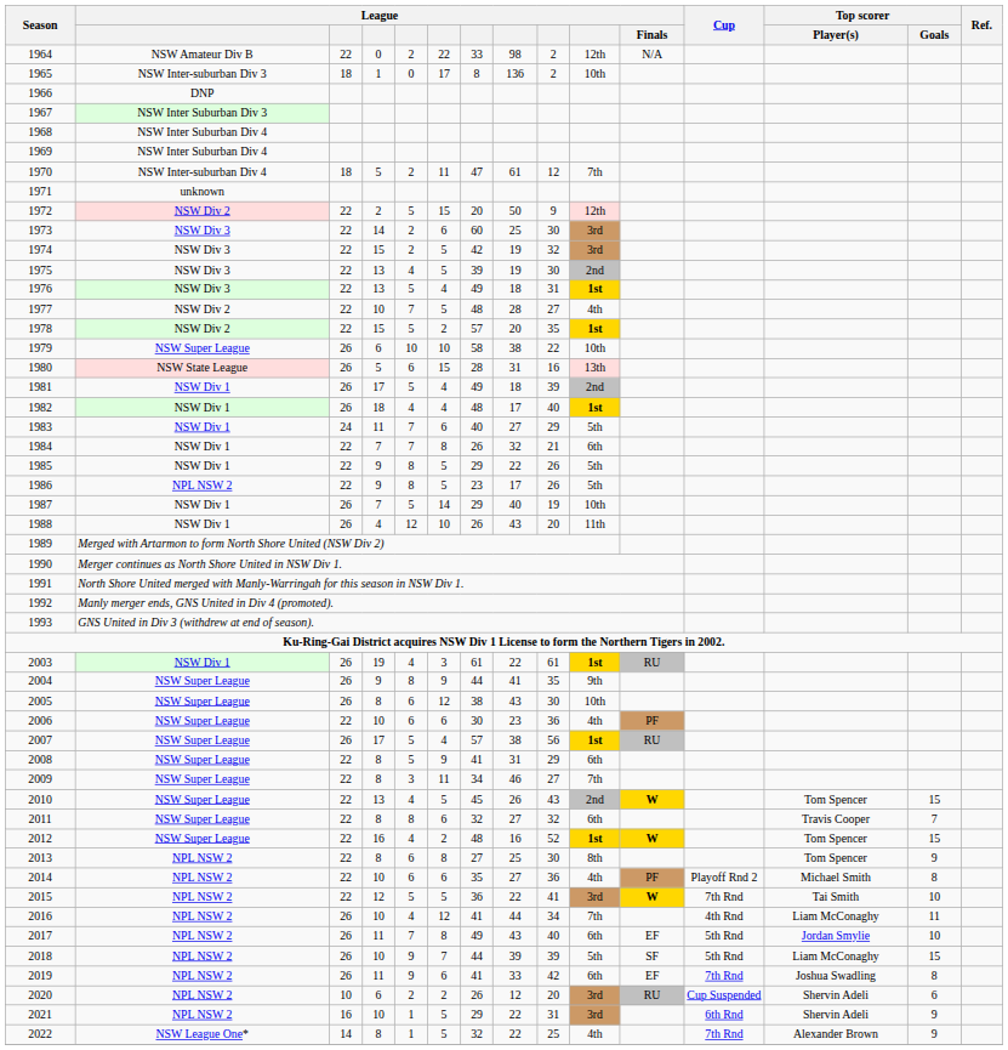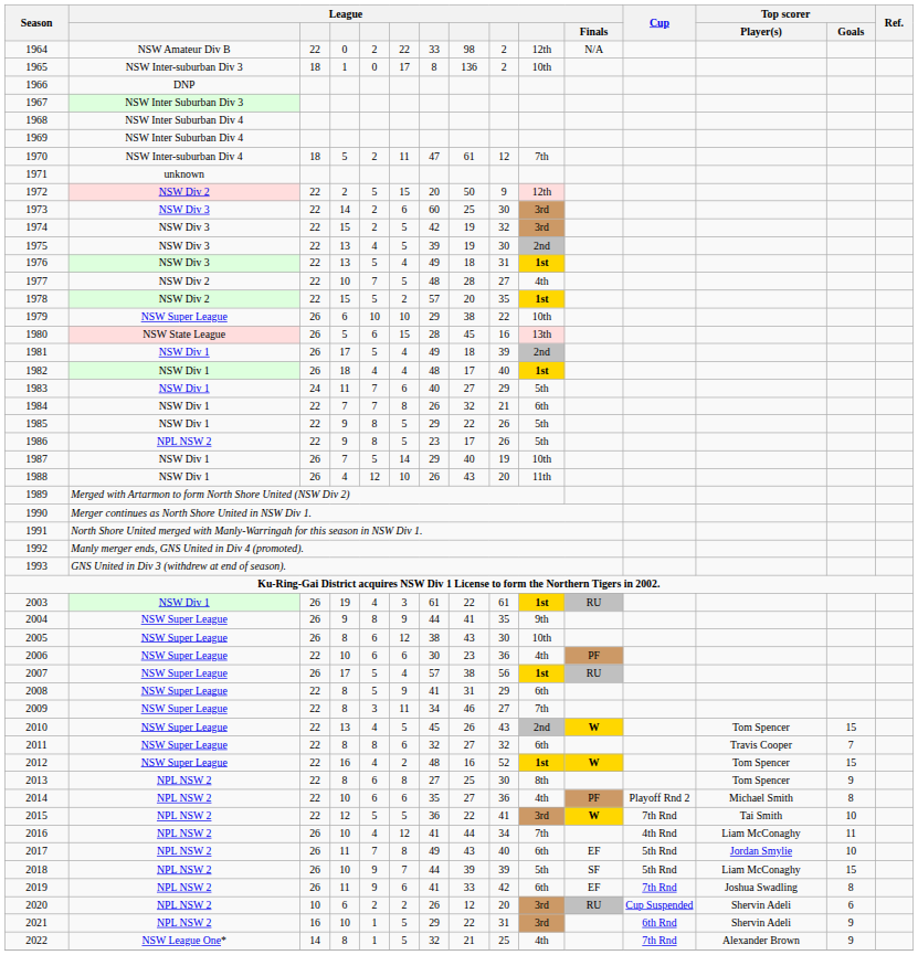 <table class="wikitable" style="text-align:center; font-size:90%;">
 <tr>
 <th rowspan=2 width=7%>Season</th>
 <th colspan=10>League</th>
 <th rowspan=2 width=8%><a href='#'>Cup</a></th>
 <th colspan=2>Top scorer</th>
 <th rowspan=2>Ref.</th>
 </tr>
 <tr>
 <th width=%></th>
 <th width=%></th>
 <th width=%></th>
 <th width=%></th>
 <th width=%></th>
 <th width=%></th>
 <th width=%></th>
 <th width=%></th>
 <th width=%></th>
 <th width=%>Finals</th>
 <th width=%>Player(s)</th>
 <th width=%>Goals</th>
 </tr>
 <tr>
 <td>1964</td>
 <td>NSW Amateur Div B</td>
 <td>22</td>
 <td>0</td>
 <td>2</td>
 <td>22</td>
 <td>33</td>
 <td>98</td>
 <td>2</td>
 <td>12th</td>
 <td>N/A</td>
 <td></td>
 <td></td>
 <td></td>
 <td></td>
 </tr>
 <tr>
 <td>1965</td>
 <td>NSW Inter-suburban Div 3</td>
 <td>18</td>
 <td>1</td>
 <td>0</td>
 <td>17</td>
 <td>8</td>
 <td>136</td>
 <td>2</td>
 <td>10th</td>
 <td></td>
 <td></td>
 <td></td>
 <td></td>
 <td></td>
 </tr>
 <tr>
 <td>1966</td>
 <td>DNP</td>
 <td></td>
 <td></td>
 <td></td>
 <td></td>
 <td></td>
 <td></td>
 <td></td>
 <td></td>
 <td></td>
 <td></td>
 <td></td>
 <td></td>
 <td></td>
 </tr>
 <tr>
 <td>1967</td>
 <td style="background:#DFD">NSW Inter Suburban Div 3 </td>
 <td></td>
 <td></td>
 <td></td>
 <td></td>
 <td></td>
 <td></td>
 <td></td>
 <td></td>
 <td></td>
 <td></td>
 <td></td>
 <td></td>
 <td></td>
 </tr>
 <tr>
 <td>1968</td>
 <td>NSW Inter Suburban Div 4</td>
 <td></td>
 <td></td>
 <td></td>
 <td></td>
 <td></td>
 <td></td>
 <td></td>
 <td></td>
 <td></td>
 <td></td>
 <td></td>
 <td></td>
 <td></td>
 </tr>
 <tr>
 <td>1969</td>
 <td>NSW Inter Suburban Div 4</td>
 <td></td>
 <td></td>
 <td></td>
 <td></td>
 <td></td>
 <td></td>
 <td></td>
 <td></td>
 <td></td>
 <td></td>
 <td></td>
 <td></td>
 <td></td>
 </tr>
 <tr>
 <td>1970</td>
 <td>NSW Inter-suburban Div 4</td>
 <td>18</td>
 <td>5</td>
 <td>2</td>
 <td>11</td>
 <td>47</td>
 <td>61</td>
 <td>12</td>
 <td>7th</td>
 <td></td>
 <td></td>
 <td></td>
 <td></td>
 <td></td>
 </tr>
 <tr>
 <td>1971</td>
 <td>unknown</td>
 <td></td>
 <td></td>
 <td></td>
 <td></td>
 <td></td>
 <td></td>
 <td></td>
 <td></td>
 <td></td>
 <td></td>
 <td></td>
 <td></td>
 <td></td>
 </tr>
 <tr>
 <td>1972</td>
 <td style="background:#FDD"><a href='#'>NSW Div 2</a> </td>
 <td>22</td>
 <td>2</td>
 <td>5</td>
 <td>15</td>
 <td>20</td>
 <td>50</td>
 <td>9</td>
 <td style="background:#FDD">12th</td>
 <td></td>
 <td></td>
 <td></td>
 <td></td>
 <td></td>
 </tr>
 <tr>
 <td>1973</td>
 <td><a href='#'>NSW Div 3</a></td>
 <td>22</td>
 <td>14</td>
 <td>2</td>
 <td>6</td>
 <td>60</td>
 <td>25</td>
 <td>30</td>
 <td bgcolor=#CC9966>3rd</td>
 <td></td>
 <td></td>
 <td></td>
 <td></td>
 <td></td>
 </tr>
 <tr>
 <td>1974</td>
 <td>NSW Div 3</td>
 <td>22</td>
 <td>15</td>
 <td>2</td>
 <td>5</td>
 <td>42</td>
 <td>19</td>
 <td>32</td>
 <td bgcolor=#CC9966>3rd</td>
 <td></td>
 <td></td>
 <td></td>
 <td></td>
 <td></td>
 </tr>
 <tr>
 <td>1975</td>
 <td>NSW Div 3</td>
 <td>22</td>
 <td>13</td>
 <td>4</td>
 <td>5</td>
 <td>39</td>
 <td>19</td>
 <td>30</td>
 <td bgcolor=silver>2nd</td>
 <td></td>
 <td></td>
 <td></td>
 <td></td>
 <td></td>
 </tr>
 <tr>
 <td>1976</td>
 <td style="background:#DFD">NSW Div 3 </td>
 <td>22</td>
 <td>13</td>
 <td>5</td>
 <td>4</td>
 <td>49</td>
 <td>18</td>
 <td>31</td>
 <td bgcolor=gold><strong>1st</strong></td>
 <td></td>
 <td></td>
 <td></td>
 <td></td>
 <td></td>
 </tr>
 <tr>
 <td>1977</td>
 <td>NSW Div 2</td>
 <td>22</td>
 <td>10</td>
 <td>7</td>
 <td>5</td>
 <td>48</td>
 <td>28</td>
 <td>27</td>
 <td>4th</td>
 <td></td>
 <td></td>
 <td></td>
 <td></td>
 <td></td>
 </tr>
 <tr>
 <td>1978</td>
 <td style="background:#DFD">NSW Div 2 </td>
 <td>22</td>
 <td>15</td>
 <td>5</td>
 <td>2</td>
 <td>57</td>
 <td>20</td>
 <td>35</td>
 <td bgcolor=gold><strong>1st</strong></td>
 <td></td>
 <td></td>
 <td></td>
 <td></td>
 <td></td>
 </tr>
 <tr>
 <td>1979</td>
 <td><a href='#'>NSW Super League</a></td>
 <td>26</td>
 <td>6</td>
 <td>10</td>
 <td>10</td>
-<td>58</td>
+<td>29</td>
 <td>38</td>
 <td>22</td>
 <td>10th</td>
 <td></td>
 <td></td>
 <td></td>
 <td></td>
 <td></td>
 </tr>
 <tr>
 <td>1980</td>
 <td style="background:#FDD">NSW State League </td>
 <td>26</td>
 <td>5</td>
 <td>6</td>
 <td>15</td>
 <td>28</td>
-<td>31</td>
+<td>45</td>
 <td>16</td>
 <td style="background:#FDD">13th</td>
 <td></td>
 <td></td>
 <td></td>
 <td></td>
 <td></td>
 </tr>
 <tr>
 <td>1981</td>
 <td><a href='#'>NSW Div 1</a></td>
 <td>26</td>
 <td>17</td>
 <td>5</td>
 <td>4</td>
 <td>49</td>
 <td>18</td>
 <td>39</td>
 <td bgcolor=silver>2nd</td>
 <td></td>
 <td></td>
 <td></td>
 <td></td>
 <td></td>
 </tr>
 <tr>
 <td>1982</td>
 <td style="background:#DFD">NSW Div 1 </td>
 <td>26</td>
 <td>18</td>
 <td>4</td>
 <td>4</td>
 <td>48</td>
 <td>17</td>
 <td>40</td>
 <td bgcolor=gold><strong>1st</strong></td>
 <td></td>
 <td></td>
 <td></td>
 <td></td>
 <td></td>
 </tr>
 <tr>
 <td>1983</td>
 <td><a href='#'>NSW Div 1</a></td>
 <td>24</td>
 <td>11</td>
 <td>7</td>
 <td>6</td>
 <td>40</td>
 <td>27</td>
 <td>29</td>
 <td>5th</td>
 <td></td>
 <td></td>
 <td></td>
 <td></td>
 <td></td>
 </tr>
 <tr>
 <td>1984</td>
 <td>NSW Div 1</td>
 <td>22</td>
 <td>7</td>
 <td>7</td>
 <td>8</td>
 <td>26</td>
 <td>32</td>
 <td>21</td>
 <td>6th</td>
 <td></td>
 <td></td>
 <td></td>
 <td></td>
 <td></td>
 </tr>
 <tr>
 <td>1985</td>
 <td>NSW Div 1</td>
 <td>22</td>
 <td>9</td>
 <td>8</td>
 <td>5</td>
 <td>29</td>
 <td>22</td>
 <td>26</td>
 <td>5th</td>
 <td></td>
 <td></td>
 <td></td>
 <td></td>
 <td></td>
 </tr>
 <tr>
 <td>1986</td>
 <td><a href='#'>NPL NSW 2</a></td>
 <td>22</td>
 <td>9</td>
 <td>8</td>
 <td>5</td>
 <td>23</td>
 <td>17</td>
 <td>26</td>
 <td>5th</td>
 <td></td>
 <td></td>
 <td></td>
 <td></td>
 <td></td>
 </tr>
 <tr>
 <td>1987</td>
 <td>NSW Div 1</td>
 <td>26</td>
 <td>7</td>
 <td>5</td>
 <td>14</td>
 <td>29</td>
 <td>40</td>
 <td>19</td>
 <td>10th</td>
 <td></td>
 <td></td>
 <td></td>
 <td></td>
 <td></td>
 </tr>
 <tr>
 <td>1988</td>
 <td>NSW Div 1</td>
 <td>26</td>
 <td>4</td>
 <td>12</td>
 <td>10</td>
 <td>26</td>
 <td>43</td>
 <td>20</td>
 <td>11th</td>
 <td></td>
 <td></td>
 <td></td>
 <td></td>
 <td></td>
 </tr>
 <tr>
 <td>1989</td>
 <td colspan=9 style="text-align:left"><em>Merged with Artarmon to form North Shore United (NSW Div 2)</em></td>
 <td></td>
 <td></td>
 <td></td>
 <td></td>
 <td></td>
 </tr>
 <tr>
 <td>1990</td>
 <td style="text-align:left" colspan=10><em>Merger continues as North Shore United in NSW Div 1.</em></td>
 <td></td>
 <td></td>
 <td></td>
 <td></td>
 </tr>
 <tr>
 <td>1991</td>
 <td style="text-align:left" colspan=10><em>North Shore United merged with Manly-Warringah for this season in NSW Div 1.</em></td>
 <td></td>
 <td></td>
 <td></td>
 <td></td>
 </tr>
 <tr>
 <td>1992</td>
 <td colspan=10 style="text-align:left"><em>Manly merger ends, GNS United in Div 4 (promoted).</em></td>
 <td></td>
 <td></td>
 <td></td>
 <td></td>
 </tr>
 <tr>
 <td>1993</td>
 <td colspan=10 style="text-align:left"><em>GNS United in Div 3 (withdrew at end of season).</em></td>
 <td></td>
 <td></td>
 <td></td>
 <td></td>
 </tr>
 <tr>
 <td colspan=15><strong>Ku-Ring-Gai District acquires NSW Div 1 License to form the Northern Tigers in 2002.</strong></td>
 </tr>
 <tr>
 <td>2003</td>
 <td style="background:#DFD"><a href='#'>NSW Div 1</a> </td>
 <td>26</td>
 <td>19</td>
 <td>4</td>
 <td>3</td>
 <td>61</td>
 <td>22</td>
 <td>61</td>
 <td bgcolor=gold><strong>1st</strong></td>
 <td bgcolor=silver>RU</td>
 <td></td>
 <td></td>
 <td></td>
 <td></td>
 </tr>
 <tr>
 <td>2004</td>
 <td><a href='#'>NSW Super League</a></td>
 <td>26</td>
 <td>9</td>
 <td>8</td>
 <td>9</td>
 <td>44</td>
 <td>41</td>
 <td>35</td>
 <td>9th</td>
 <td></td>
 <td></td>
 <td></td>
 <td></td>
 <td></td>
 </tr>
 <tr>
 <td>2005</td>
 <td><a href='#'>NSW Super League</a></td>
 <td>26</td>
 <td>8</td>
 <td>6</td>
 <td>12</td>
 <td>38</td>
 <td>43</td>
 <td>30</td>
 <td>10th</td>
 <td></td>
 <td></td>
 <td></td>
 <td></td>
 <td></td>
 </tr>
 <tr>
 <td>2006</td>
 <td><a href='#'>NSW Super League</a></td>
 <td>22</td>
 <td>10</td>
 <td>6</td>
 <td>6</td>
 <td>30</td>
 <td>23</td>
 <td>36</td>
 <td>4th</td>
 <td bgcolor=#CC9966>PF</td>
 <td></td>
 <td></td>
 <td></td>
 <td></td>
 </tr>
 <tr>
 <td>2007</td>
 <td><a href='#'>NSW Super League</a></td>
 <td>26</td>
 <td>17</td>
 <td>5</td>
 <td>4</td>
 <td>57</td>
 <td>38</td>
 <td>56</td>
 <td bgcolor=gold><strong>1st</strong></td>
 <td bgcolor=silver>RU</td>
 <td></td>
 <td></td>
 <td></td>
 <td></td>
 </tr>
 <tr>
 <td>2008</td>
 <td><a href='#'>NSW Super League</a></td>
 <td>22</td>
 <td>8</td>
 <td>5</td>
 <td>9</td>
 <td>41</td>
 <td>31</td>
 <td>29</td>
 <td>6th</td>
 <td></td>
 <td></td>
 <td></td>
 <td></td>
 <td></td>
 </tr>
 <tr>
 <td>2009</td>
 <td><a href='#'>NSW Super League</a></td>
 <td>22</td>
 <td>8</td>
 <td>3</td>
 <td>11</td>
 <td>34</td>
 <td>46</td>
 <td>27</td>
 <td>7th</td>
 <td></td>
 <td></td>
 <td></td>
 <td></td>
 <td></td>
 </tr>
 <tr>
 <td>2010</td>
 <td><a href='#'>NSW Super League</a></td>
 <td>22</td>
 <td>13</td>
 <td>4</td>
 <td>5</td>
 <td>45</td>
 <td>26</td>
 <td>43</td>
 <td bgcolor=silver>2nd</td>
 <td bgcolor=gold><strong>W</strong></td>
 <td></td>
 <td>Tom Spencer</td>
 <td>15</td>
 <td></td>
 </tr>
 <tr>
 <td>2011</td>
 <td><a href='#'>NSW Super League</a></td>
 <td>22</td>
 <td>8</td>
 <td>8</td>
 <td>6</td>
 <td>32</td>
 <td>27</td>
 <td>32</td>
 <td>6th</td>
 <td></td>
 <td></td>
 <td>Travis Cooper</td>
 <td>7</td>
 <td></td>
 </tr>
 <tr>
 <td>2012</td>
 <td><a href='#'>NSW Super League</a></td>
 <td>22</td>
 <td>16</td>
 <td>4</td>
 <td>2</td>
 <td>48</td>
 <td>16</td>
 <td>52</td>
 <td bgcolor=gold><strong>1st</strong></td>
 <td bgcolor=gold><strong>W</strong></td>
 <td></td>
 <td>Tom Spencer</td>
 <td>15</td>
 <td></td>
 </tr>
 <tr>
 <td>2013</td>
 <td><a href='#'>NPL NSW 2</a></td>
 <td>22</td>
 <td>8</td>
 <td>6</td>
 <td>8</td>
 <td>27</td>
 <td>25</td>
 <td>30</td>
 <td>8th</td>
 <td></td>
 <td></td>
 <td>Tom Spencer</td>
 <td>9</td>
 <td></td>
 </tr>
 <tr>
 <td>2014</td>
 <td><a href='#'>NPL NSW 2</a></td>
 <td>22</td>
 <td>10</td>
 <td>6</td>
 <td>6</td>
 <td>35</td>
 <td>27</td>
 <td>36</td>
 <td>4th</td>
 <td bgcolor=#CC9966>PF</td>
 <td>Playoff Rnd 2</td>
 <td>Michael Smith</td>
 <td>8</td>
 <td></td>
 </tr>
 <tr>
 <td>2015</td>
 <td><a href='#'>NPL NSW 2</a></td>
 <td>22</td>
 <td>12</td>
 <td>5</td>
 <td>5</td>
 <td>36</td>
 <td>22</td>
 <td>41</td>
 <td bgcolor=#cc9966>3rd</td>
 <td bgcolor=gold><strong>W</strong></td>
 <td>7th Rnd</td>
 <td>Tai Smith</td>
 <td>10</td>
 <td></td>
 </tr>
 <tr>
 <td>2016</td>
 <td><a href='#'>NPL NSW 2</a></td>
 <td>26</td>
 <td>10</td>
 <td>4</td>
 <td>12</td>
 <td>41</td>
 <td>44</td>
 <td>34</td>
 <td>7th</td>
 <td></td>
 <td>4th Rnd</td>
 <td>Liam McConaghy</td>
 <td>11</td>
 <td></td>
 </tr>
 <tr>
 <td>2017</td>
 <td><a href='#'>NPL NSW 2</a></td>
 <td>26</td>
 <td>11</td>
 <td>7</td>
 <td>8</td>
 <td>49</td>
 <td>43</td>
 <td>40</td>
 <td>6th</td>
 <td>EF</td>
 <td>5th Rnd</td>
 <td><a href='#'>Jordan Smylie</a></td>
 <td>10</td>
 <td></td>
 </tr>
 <tr>
 <td>2018</td>
 <td><a href='#'>NPL NSW 2</a></td>
 <td>26</td>
 <td>10</td>
 <td>9</td>
 <td>7</td>
 <td>44</td>
 <td>39</td>
 <td>39</td>
 <td>5th</td>
 <td>SF</td>
 <td>5th Rnd</td>
 <td>Liam McConaghy</td>
 <td>15</td>
 <td></td>
 </tr>
 <tr>
 <td>2019</td>
 <td><a href='#'>NPL NSW 2</a></td>
 <td>26</td>
 <td>11</td>
 <td>9</td>
 <td>6</td>
 <td>41</td>
 <td>33</td>
 <td>42</td>
 <td>6th</td>
 <td>EF</td>
 <td><a href='#'>7th Rnd</a></td>
 <td>Joshua Swadling</td>
 <td>8</td>
 <td></td>
 </tr>
 <tr>
 <td>2020</td>
 <td><a href='#'>NPL NSW 2</a></td>
 <td>10</td>
 <td>6</td>
 <td>2</td>
 <td>2</td>
 <td>26</td>
 <td>12</td>
 <td>20</td>
 <td bgcolor=#cc9966>3rd</td>
 <td bgcolor=silver>RU</td>
 <td><a href='#'>Cup Suspended</a></td>
 <td>Shervin Adeli</td>
 <td>6</td>
 <td></td>
 </tr>
 <tr>
 <td>2021</td>
 <td><a href='#'>NPL NSW 2</a></td>
 <td>16</td>
 <td>10</td>
 <td>1</td>
 <td>5</td>
 <td>29</td>
 <td>22</td>
 <td>31</td>
 <td bgcolor=#cc9966>3rd</td>
 <td></td>
 <td><a href='#'>6th Rnd</a></td>
 <td>Shervin Adeli</td>
 <td>9</td>
 <td></td>
 </tr>
 <tr>
 <td>2022</td>
 <td><a href='#'>NSW League One</a>*</td>
 <td>14</td>
 <td>8</td>
 <td>1</td>
 <td>5</td>
 <td>32</td>
-<td>22</td>
+<td>21</td>
 <td>25</td>
 <td>4th</td>
 <td></td>
 <td><a href='#'>7th Rnd</a></td>
 <td>Alexander Brown</td>
 <td>9</td>
 <td></td>
 </tr>
 <tr>
 </tr>
 </table>
